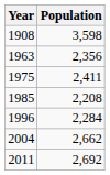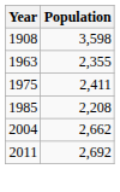 <table class="wikitable" style="line-height:1.1em;">
 <tr>
 <th>Year</th>
 <th>Population</th>
 </tr>
 <tr align="right">
 <td>1908</td>
 <td>3,598</td>
 </tr>
 <tr align="right">
 <td>1963</td>
-<td>2,356</td>
+<td>2,355</td>
 </tr>
 <tr align="right">
 <td>1975</td>
 <td>2,411</td>
 </tr>
 <tr align="right">
 <td>1985</td>
 <td>2,208</td>
 </tr>
 <tr align="right">
-<td>1996</td>
-<td>2,284</td>
-</tr>
-<tr align="right">
 <td>2004</td>
 <td>2,662</td>
 </tr>
 <tr align="right">
 <td>2011</td>
 <td>2,692</td>
 </tr>
 </table>
